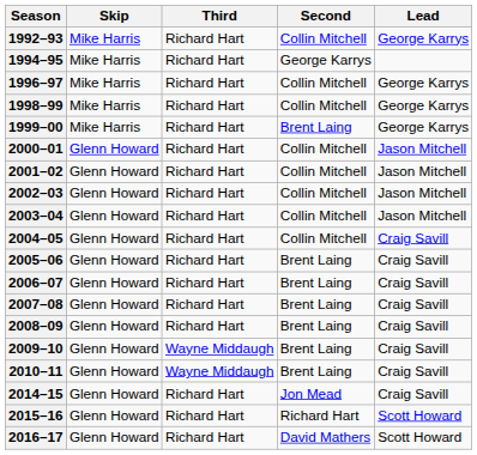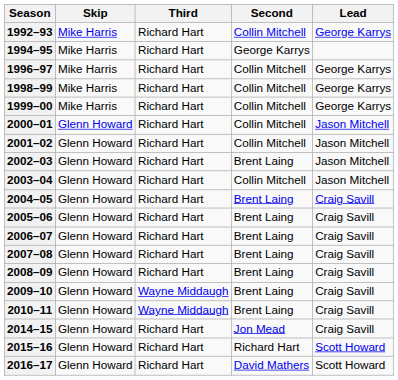 <table class="wikitable">
 <tr>
 <th scope="col">Season</th>
 <th scope="col">Skip</th>
 <th scope="col">Third</th>
 <th scope="col">Second</th>
 <th scope="col">Lead</th>
 </tr>
 <tr>
 <th scope="row">1992–93</th>
 <td><a href='#'>Mike Harris</a></td>
 <td>Richard Hart</td>
 <td><a href='#'>Collin Mitchell</a></td>
 <td><a href='#'>George Karrys</a></td>
 </tr>
 <tr>
 <th scope="row">1994–95</th>
 <td>Mike Harris</td>
 <td>Richard Hart</td>
 <td>George Karrys</td>
 <td></td>
 </tr>
 <tr>
 <th scope="row">1996–97</th>
 <td>Mike Harris</td>
 <td>Richard Hart</td>
 <td>Collin Mitchell</td>
 <td>George Karrys</td>
 </tr>
 <tr>
 <th scope="row">1998–99</th>
 <td>Mike Harris</td>
 <td>Richard Hart</td>
 <td>Collin Mitchell</td>
 <td>George Karrys</td>
 </tr>
 <tr>
 <th scope="row">1999–00</th>
 <td>Mike Harris</td>
 <td>Richard Hart</td>
-<td><a href='#'>Brent Laing</a></td>
+<td>Collin Mitchell</td>
 <td>George Karrys</td>
 </tr>
 <tr>
 <th scope="row">2000–01</th>
 <td><a href='#'>Glenn Howard</a></td>
 <td>Richard Hart</td>
 <td>Collin Mitchell</td>
 <td><a href='#'>Jason Mitchell</a></td>
 </tr>
 <tr>
 <th scope="row">2001–02</th>
 <td>Glenn Howard</td>
 <td>Richard Hart</td>
 <td>Collin Mitchell</td>
 <td>Jason Mitchell</td>
 </tr>
 <tr>
 <th scope="row">2002–03</th>
 <td>Glenn Howard</td>
 <td>Richard Hart</td>
-<td>Collin Mitchell</td>
+<td>Brent Laing</td>
 <td>Jason Mitchell</td>
 </tr>
 <tr>
 <th scope="row">2003–04</th>
 <td>Glenn Howard</td>
 <td>Richard Hart</td>
 <td>Collin Mitchell</td>
 <td>Jason Mitchell</td>
 </tr>
 <tr>
 <th scope="row">2004–05</th>
 <td>Glenn Howard</td>
 <td>Richard Hart</td>
-<td>Collin Mitchell</td>
+<td><a href='#'>Brent Laing</a></td>
 <td><a href='#'>Craig Savill</a></td>
 </tr>
 <tr>
 <th scope="row">2005–06</th>
 <td>Glenn Howard</td>
 <td>Richard Hart</td>
 <td>Brent Laing</td>
 <td>Craig Savill</td>
 </tr>
 <tr>
 <th scope="row">2006–07</th>
 <td>Glenn Howard</td>
 <td>Richard Hart</td>
 <td>Brent Laing</td>
 <td>Craig Savill</td>
 </tr>
 <tr>
 <th scope="row">2007–08</th>
 <td>Glenn Howard</td>
 <td>Richard Hart</td>
 <td>Brent Laing</td>
 <td>Craig Savill</td>
 </tr>
 <tr>
 <th scope="row">2008–09</th>
 <td>Glenn Howard</td>
 <td>Richard Hart</td>
 <td>Brent Laing</td>
 <td>Craig Savill</td>
 </tr>
 <tr>
 <th scope="row">2009–10</th>
 <td>Glenn Howard</td>
 <td><a href='#'>Wayne Middaugh</a></td>
 <td>Brent Laing</td>
 <td>Craig Savill</td>
 </tr>
 <tr>
 <th scope="row">2010–11</th>
 <td>Glenn Howard</td>
 <td><a href='#'>Wayne Middaugh</a></td>
 <td>Brent Laing</td>
 <td>Craig Savill</td>
 </tr>
 <tr>
 <th scope="row">2014–15</th>
 <td>Glenn Howard</td>
 <td>Richard Hart</td>
 <td><a href='#'>Jon Mead</a></td>
 <td>Craig Savill</td>
 </tr>
 <tr>
 <th scope="row">2015–16</th>
 <td>Glenn Howard</td>
 <td>Richard Hart</td>
 <td>Richard Hart</td>
 <td><a href='#'>Scott Howard</a></td>
 </tr>
 <tr>
 <th scope="row">2016–17</th>
 <td>Glenn Howard</td>
 <td>Richard Hart</td>
 <td><a href='#'>David Mathers</a></td>
 <td>Scott Howard</td>
 </tr>
 </table>
